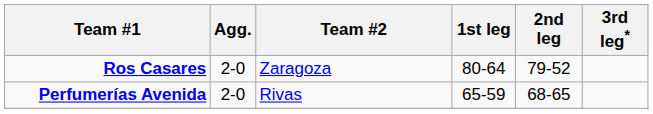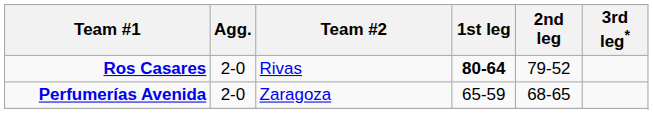 <table class=wikitable style="text-align:center">
 <tr>
 <th width=240>Team #1</th>
 <th width=20>Agg.</th>
 <th width=240>Team #2</th>
 <th width=70>1st leg</th>
 <th width=70>2nd leg</th>
 <th width=70>3rd leg<sup>*</sup></th>
 </tr>
 <tr>
 <td align=right><strong><a href='#'>Ros Casares</a></strong></td>
 <td>2-0</td>
-<td align=left><a href='#'>Zaragoza</a></td>
-<td>80-64</td>
+<td align=left><a href='#'>Rivas</a></td>
+<td><strong>80-64</strong></td>
 <td>79-52</td>
 <td></td>
 </tr>
 <tr>
 <td align=right><strong><a href='#'>Perfumerías Avenida</a></strong></td>
 <td>2-0</td>
-<td align=left><a href='#'>Rivas</a></td>
+<td align=left><a href='#'>Zaragoza</a></td>
 <td>65-59</td>
 <td>68-65</td>
 </tr>
 <tr>
 </tr>
 </table>
